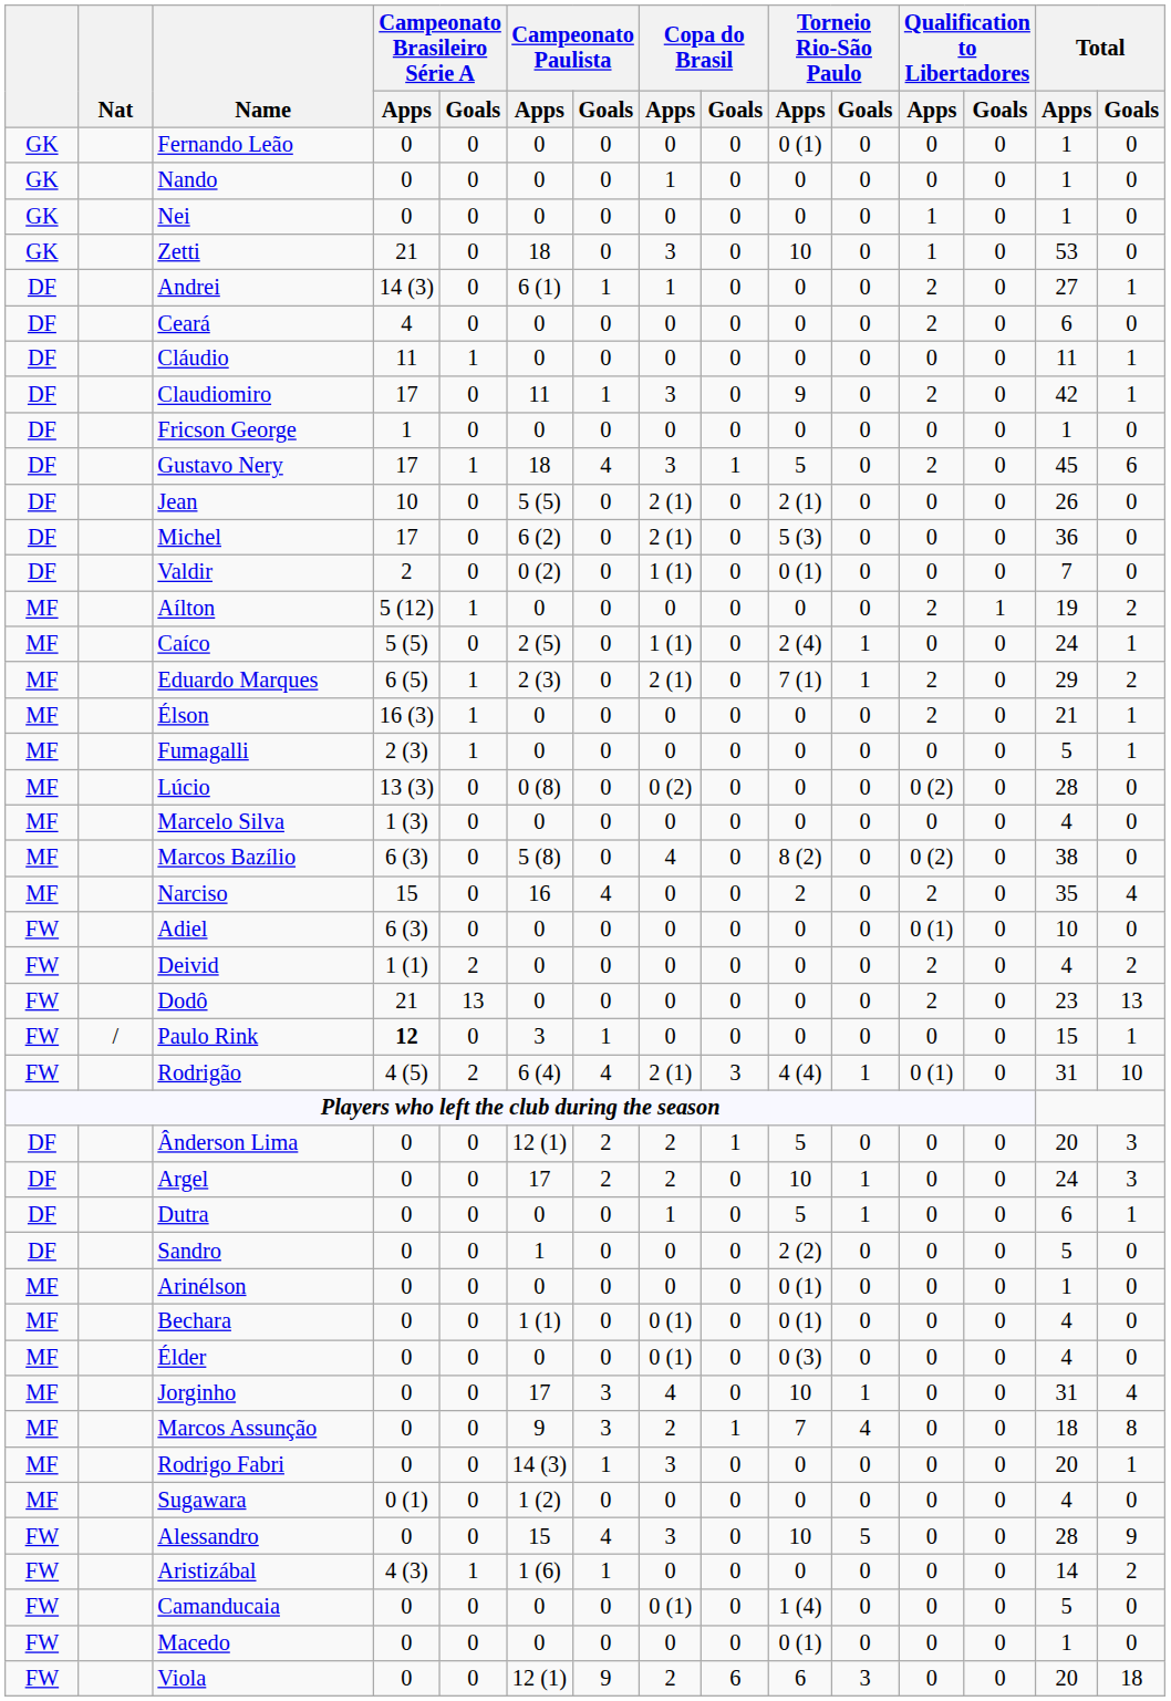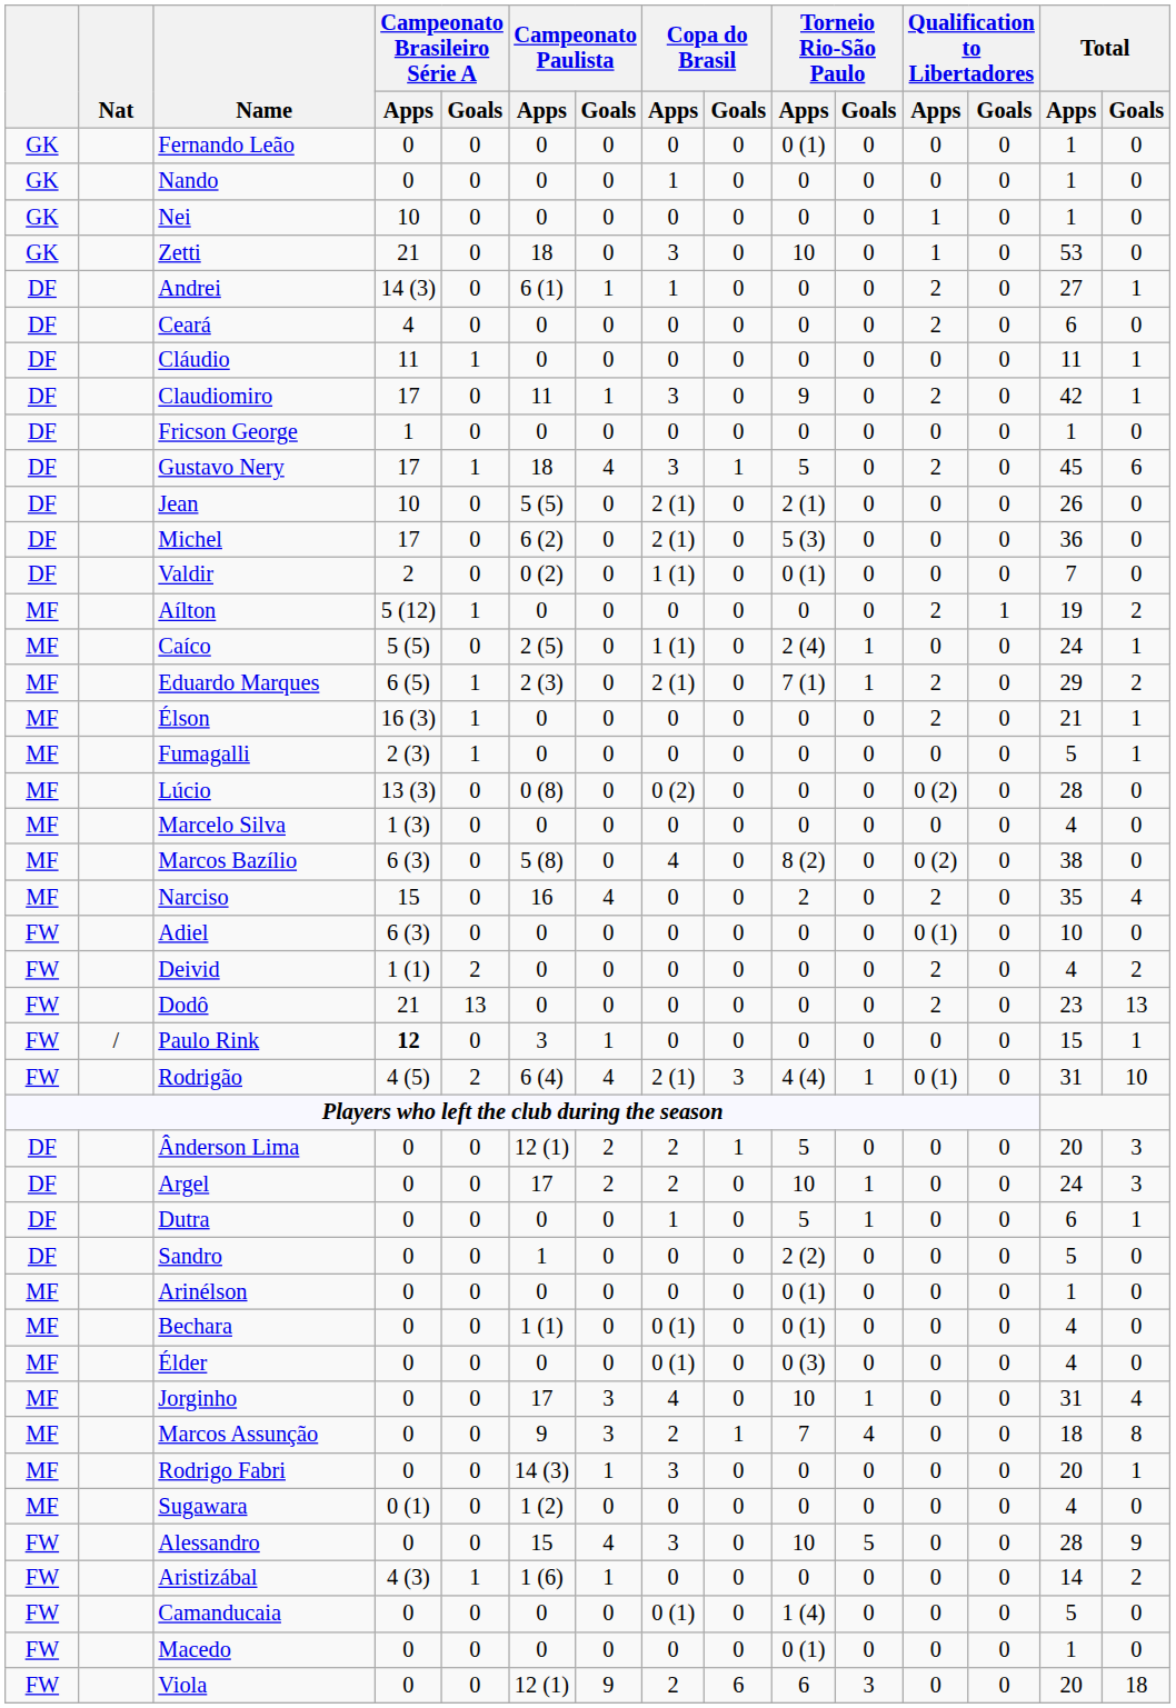 <table class="wikitable sortable" style="text-align:center;">
 <tr>
 <th rowspan="2" width="45" valign="bottom"></th>
 <th rowspan="2" width="45" valign="bottom">Nat</th>
 <th rowspan="2" width="150" valign="bottom">Name</th>
 <th colspan="2" width="85"><a href='#'>Campeonato Brasileiro Série A</a></th>
 <th colspan="2" width="85"><a href='#'>Campeonato Paulista</a></th>
 <th colspan="2" width="85"><a href='#'>Copa do Brasil</a></th>
 <th colspan="2" width="85"><a href='#'>Torneio Rio-São Paulo</a></th>
 <th colspan="2" width="85"><a href='#'>Qualification to Libertadores</a></th>
 <th colspan="2" width="85">Total</th>
 </tr>
 <tr>
 <th>Apps</th>
 <th>Goals</th>
 <th>Apps</th>
 <th>Goals</th>
 <th>Apps</th>
 <th>Goals</th>
 <th>Apps</th>
 <th>Goals</th>
 <th>Apps</th>
 <th>Goals</th>
 <th>Apps</th>
 <th>Goals</th>
 </tr>
 <tr>
 <td><a href='#'>GK</a></td>
 <td></td>
 <td align=left><a href='#'>Fernando Leão</a></td>
 <td>0</td>
 <td>0</td>
 <td>0</td>
 <td>0</td>
 <td>0</td>
 <td>0</td>
 <td>0 (1)</td>
 <td>0</td>
 <td>0</td>
 <td>0</td>
 <td>1</td>
 <td>0</td>
 </tr>
 <tr>
 <td><a href='#'>GK</a></td>
 <td></td>
 <td align=left><a href='#'>Nando</a></td>
 <td>0</td>
 <td>0</td>
 <td>0</td>
 <td>0</td>
 <td>1</td>
 <td>0</td>
 <td>0</td>
 <td>0</td>
 <td>0</td>
 <td>0</td>
 <td>1</td>
 <td>0</td>
 </tr>
 <tr>
 <td><a href='#'>GK</a></td>
 <td></td>
 <td align=left><a href='#'>Nei</a></td>
-<td>0</td>
+<td>10</td>
 <td>0</td>
 <td>0</td>
 <td>0</td>
 <td>0</td>
 <td>0</td>
 <td>0</td>
 <td>0</td>
 <td>1</td>
 <td>0</td>
 <td>1</td>
 <td>0</td>
 </tr>
 <tr>
 <td><a href='#'>GK</a></td>
 <td></td>
 <td align=left><a href='#'>Zetti</a></td>
 <td>21</td>
 <td>0</td>
 <td>18</td>
 <td>0</td>
 <td>3</td>
 <td>0</td>
 <td>10</td>
 <td>0</td>
 <td>1</td>
 <td>0</td>
 <td>53</td>
 <td>0</td>
 </tr>
 <tr>
 <td><a href='#'>DF</a></td>
 <td></td>
 <td align=left><a href='#'>Andrei</a></td>
 <td>14 (3)</td>
 <td>0</td>
 <td>6 (1)</td>
 <td>1</td>
 <td>1</td>
 <td>0</td>
 <td>0</td>
 <td>0</td>
 <td>2</td>
 <td>0</td>
 <td>27</td>
 <td>1</td>
 </tr>
 <tr>
 <td><a href='#'>DF</a></td>
 <td></td>
 <td align=left><a href='#'>Ceará</a></td>
 <td>4</td>
 <td>0</td>
 <td>0</td>
 <td>0</td>
 <td>0</td>
 <td>0</td>
 <td>0</td>
 <td>0</td>
 <td>2</td>
 <td>0</td>
 <td>6</td>
 <td>0</td>
 </tr>
 <tr>
 <td><a href='#'>DF</a></td>
 <td></td>
 <td align=left><a href='#'>Cláudio</a></td>
 <td>11</td>
 <td>1</td>
 <td>0</td>
 <td>0</td>
 <td>0</td>
 <td>0</td>
 <td>0</td>
 <td>0</td>
 <td>0</td>
 <td>0</td>
 <td>11</td>
 <td>1</td>
 </tr>
 <tr>
 <td><a href='#'>DF</a></td>
 <td></td>
 <td align=left><a href='#'>Claudiomiro</a></td>
 <td>17</td>
 <td>0</td>
 <td>11</td>
 <td>1</td>
 <td>3</td>
 <td>0</td>
 <td>9</td>
 <td>0</td>
 <td>2</td>
 <td>0</td>
 <td>42</td>
 <td>1</td>
 </tr>
 <tr>
 <td><a href='#'>DF</a></td>
 <td></td>
 <td align=left><a href='#'>Fricson George</a></td>
 <td>1</td>
 <td>0</td>
 <td>0</td>
 <td>0</td>
 <td>0</td>
 <td>0</td>
 <td>0</td>
 <td>0</td>
 <td>0</td>
 <td>0</td>
 <td>1</td>
 <td>0</td>
 </tr>
 <tr>
 <td><a href='#'>DF</a></td>
 <td></td>
 <td align=left><a href='#'>Gustavo Nery</a></td>
 <td>17</td>
 <td>1</td>
 <td>18</td>
 <td>4</td>
 <td>3</td>
 <td>1</td>
 <td>5</td>
 <td>0</td>
 <td>2</td>
 <td>0</td>
 <td>45</td>
 <td>6</td>
 </tr>
 <tr>
 <td><a href='#'>DF</a></td>
 <td></td>
 <td align=left><a href='#'>Jean</a></td>
 <td>10</td>
 <td>0</td>
 <td>5 (5)</td>
 <td>0</td>
 <td>2 (1)</td>
 <td>0</td>
 <td>2 (1)</td>
 <td>0</td>
 <td>0</td>
 <td>0</td>
 <td>26</td>
 <td>0</td>
 </tr>
 <tr>
 <td><a href='#'>DF</a></td>
 <td></td>
 <td align=left><a href='#'>Michel</a></td>
 <td>17</td>
 <td>0</td>
 <td>6 (2)</td>
 <td>0</td>
 <td>2 (1)</td>
 <td>0</td>
 <td>5 (3)</td>
 <td>0</td>
 <td>0</td>
 <td>0</td>
 <td>36</td>
 <td>0</td>
 </tr>
 <tr>
 <td><a href='#'>DF</a></td>
 <td></td>
 <td align=left><a href='#'>Valdir</a></td>
 <td>2</td>
 <td>0</td>
 <td>0 (2)</td>
 <td>0</td>
 <td>1 (1)</td>
 <td>0</td>
 <td>0 (1)</td>
 <td>0</td>
 <td>0</td>
 <td>0</td>
 <td>7</td>
 <td>0</td>
 </tr>
 <tr>
 <td><a href='#'>MF</a></td>
 <td></td>
 <td align=left><a href='#'>Aílton</a></td>
 <td>5 (12)</td>
 <td>1</td>
 <td>0</td>
 <td>0</td>
 <td>0</td>
 <td>0</td>
 <td>0</td>
 <td>0</td>
 <td>2</td>
 <td>1</td>
 <td>19</td>
 <td>2</td>
 </tr>
 <tr>
 <td><a href='#'>MF</a></td>
 <td></td>
 <td align=left><a href='#'>Caíco</a></td>
 <td>5 (5)</td>
 <td>0</td>
 <td>2 (5)</td>
 <td>0</td>
 <td>1 (1)</td>
 <td>0</td>
 <td>2 (4)</td>
 <td>1</td>
 <td>0</td>
 <td>0</td>
 <td>24</td>
 <td>1</td>
 </tr>
 <tr>
 <td><a href='#'>MF</a></td>
 <td></td>
 <td align=left><a href='#'>Eduardo Marques</a></td>
 <td>6 (5)</td>
 <td>1</td>
 <td>2 (3)</td>
 <td>0</td>
 <td>2 (1)</td>
 <td>0</td>
 <td>7 (1)</td>
 <td>1</td>
 <td>2</td>
 <td>0</td>
 <td>29</td>
 <td>2</td>
 </tr>
 <tr>
 <td><a href='#'>MF</a></td>
 <td></td>
 <td align=left><a href='#'>Élson</a></td>
 <td>16 (3)</td>
 <td>1</td>
 <td>0</td>
 <td>0</td>
 <td>0</td>
 <td>0</td>
 <td>0</td>
 <td>0</td>
 <td>2</td>
 <td>0</td>
 <td>21</td>
 <td>1</td>
 </tr>
 <tr>
 <td><a href='#'>MF</a></td>
 <td></td>
 <td align=left><a href='#'>Fumagalli</a></td>
 <td>2 (3)</td>
 <td>1</td>
 <td>0</td>
 <td>0</td>
 <td>0</td>
 <td>0</td>
 <td>0</td>
 <td>0</td>
 <td>0</td>
 <td>0</td>
 <td>5</td>
 <td>1</td>
 </tr>
 <tr>
 <td><a href='#'>MF</a></td>
 <td></td>
 <td align=left><a href='#'>Lúcio</a></td>
 <td>13 (3)</td>
 <td>0</td>
 <td>0 (8)</td>
 <td>0</td>
 <td>0 (2)</td>
 <td>0</td>
 <td>0</td>
 <td>0</td>
 <td>0 (2)</td>
 <td>0</td>
 <td>28</td>
 <td>0</td>
 </tr>
 <tr>
 <td><a href='#'>MF</a></td>
 <td></td>
 <td align=left><a href='#'>Marcelo Silva</a></td>
 <td>1 (3)</td>
 <td>0</td>
 <td>0</td>
 <td>0</td>
 <td>0</td>
 <td>0</td>
 <td>0</td>
 <td>0</td>
 <td>0</td>
 <td>0</td>
 <td>4</td>
 <td>0</td>
 </tr>
 <tr>
 <td><a href='#'>MF</a></td>
 <td></td>
 <td align=left><a href='#'>Marcos Bazílio</a></td>
 <td>6 (3)</td>
 <td>0</td>
 <td>5 (8)</td>
 <td>0</td>
 <td>4</td>
 <td>0</td>
 <td>8 (2)</td>
 <td>0</td>
 <td>0 (2)</td>
 <td>0</td>
 <td>38</td>
 <td>0</td>
 </tr>
 <tr>
 <td><a href='#'>MF</a></td>
 <td></td>
 <td align=left><a href='#'>Narciso</a></td>
 <td>15</td>
 <td>0</td>
 <td>16</td>
 <td>4</td>
 <td>0</td>
 <td>0</td>
 <td>2</td>
 <td>0</td>
 <td>2</td>
 <td>0</td>
 <td>35</td>
 <td>4</td>
 </tr>
 <tr>
 <td><a href='#'>FW</a></td>
 <td></td>
 <td align=left><a href='#'>Adiel</a></td>
 <td>6 (3)</td>
 <td>0</td>
 <td>0</td>
 <td>0</td>
 <td>0</td>
 <td>0</td>
 <td>0</td>
 <td>0</td>
 <td>0 (1)</td>
 <td>0</td>
 <td>10</td>
 <td>0</td>
 </tr>
 <tr>
 <td><a href='#'>FW</a></td>
 <td></td>
 <td align=left><a href='#'>Deivid</a></td>
 <td>1 (1)</td>
 <td>2</td>
 <td>0</td>
 <td>0</td>
 <td>0</td>
 <td>0</td>
 <td>0</td>
 <td>0</td>
 <td>2</td>
 <td>0</td>
 <td>4</td>
 <td>2</td>
 </tr>
 <tr>
 <td><a href='#'>FW</a></td>
 <td></td>
 <td align=left><a href='#'>Dodô</a></td>
 <td>21</td>
 <td>13</td>
 <td>0</td>
 <td>0</td>
 <td>0</td>
 <td>0</td>
 <td>0</td>
 <td>0</td>
 <td>2</td>
 <td>0</td>
 <td>23</td>
 <td>13</td>
 </tr>
 <tr>
 <td><a href='#'>FW</a></td>
 <td>/</td>
 <td align=left><a href='#'>Paulo Rink</a></td>
 <td><strong>12</strong></td>
 <td>0</td>
 <td>3</td>
 <td>1</td>
 <td>0</td>
 <td>0</td>
 <td>0</td>
 <td>0</td>
 <td>0</td>
 <td>0</td>
 <td>15</td>
 <td>1</td>
 </tr>
 <tr>
 <td><a href='#'>FW</a></td>
 <td></td>
 <td align=left><a href='#'>Rodrigão</a></td>
 <td>4 (5)</td>
 <td>2</td>
 <td>6 (4)</td>
 <td>4</td>
 <td>2 (1)</td>
 <td>3</td>
 <td>4 (4)</td>
 <td>1</td>
 <td>0 (1)</td>
 <td>0</td>
 <td>31</td>
 <td>10</td>
 </tr>
 <tr>
 <th colspan=13 style="background: #F8F8FF" align=center><em>Players who left the club during the season</em></th>
 </tr>
 <tr>
 <td><a href='#'>DF</a></td>
 <td></td>
 <td align=left><a href='#'>Ânderson Lima</a></td>
 <td>0</td>
 <td>0</td>
 <td>12 (1)</td>
 <td>2</td>
 <td>2</td>
 <td>1</td>
 <td>5</td>
 <td>0</td>
 <td>0</td>
 <td>0</td>
 <td>20</td>
 <td>3</td>
 </tr>
 <tr>
 <td><a href='#'>DF</a></td>
 <td></td>
 <td align=left><a href='#'>Argel</a></td>
 <td>0</td>
 <td>0</td>
 <td>17</td>
 <td>2</td>
 <td>2</td>
 <td>0</td>
 <td>10</td>
 <td>1</td>
 <td>0</td>
 <td>0</td>
 <td>24</td>
 <td>3</td>
 </tr>
 <tr>
 <td><a href='#'>DF</a></td>
 <td></td>
 <td align=left><a href='#'>Dutra</a></td>
 <td>0</td>
 <td>0</td>
 <td>0</td>
 <td>0</td>
 <td>1</td>
 <td>0</td>
 <td>5</td>
 <td>1</td>
 <td>0</td>
 <td>0</td>
 <td>6</td>
 <td>1</td>
 </tr>
 <tr>
 <td><a href='#'>DF</a></td>
 <td></td>
 <td align=left><a href='#'>Sandro</a></td>
 <td>0</td>
 <td>0</td>
 <td>1</td>
 <td>0</td>
 <td>0</td>
 <td>0</td>
 <td>2 (2)</td>
 <td>0</td>
 <td>0</td>
 <td>0</td>
 <td>5</td>
 <td>0</td>
 </tr>
 <tr>
 <td><a href='#'>MF</a></td>
 <td></td>
 <td align=left><a href='#'>Arinélson</a></td>
 <td>0</td>
 <td>0</td>
 <td>0</td>
 <td>0</td>
 <td>0</td>
 <td>0</td>
 <td>0 (1)</td>
 <td>0</td>
 <td>0</td>
 <td>0</td>
 <td>1</td>
 <td>0</td>
 </tr>
 <tr>
 <td><a href='#'>MF</a></td>
 <td></td>
 <td align=left><a href='#'>Bechara</a></td>
 <td>0</td>
 <td>0</td>
 <td>1 (1)</td>
 <td>0</td>
 <td>0 (1)</td>
 <td>0</td>
 <td>0 (1)</td>
 <td>0</td>
 <td>0</td>
 <td>0</td>
 <td>4</td>
 <td>0</td>
 </tr>
 <tr>
 <td><a href='#'>MF</a></td>
 <td></td>
 <td align=left><a href='#'>Élder</a></td>
 <td>0</td>
 <td>0</td>
 <td>0</td>
 <td>0</td>
 <td>0 (1)</td>
 <td>0</td>
 <td>0 (3)</td>
 <td>0</td>
 <td>0</td>
 <td>0</td>
 <td>4</td>
 <td>0</td>
 </tr>
 <tr>
 <td><a href='#'>MF</a></td>
 <td></td>
 <td align=left><a href='#'>Jorginho</a></td>
 <td>0</td>
 <td>0</td>
 <td>17</td>
 <td>3</td>
 <td>4</td>
 <td>0</td>
 <td>10</td>
 <td>1</td>
 <td>0</td>
 <td>0</td>
 <td>31</td>
 <td>4</td>
 </tr>
 <tr>
 <td><a href='#'>MF</a></td>
 <td></td>
 <td align=left><a href='#'>Marcos Assunção</a></td>
 <td>0</td>
 <td>0</td>
 <td>9</td>
 <td>3</td>
 <td>2</td>
 <td>1</td>
 <td>7</td>
 <td>4</td>
 <td>0</td>
 <td>0</td>
 <td>18</td>
 <td>8</td>
 </tr>
 <tr>
 <td><a href='#'>MF</a></td>
 <td></td>
 <td align=left><a href='#'>Rodrigo Fabri</a></td>
 <td>0</td>
 <td>0</td>
 <td>14 (3)</td>
 <td>1</td>
 <td>3</td>
 <td>0</td>
 <td>0</td>
 <td>0</td>
 <td>0</td>
 <td>0</td>
 <td>20</td>
 <td>1</td>
 </tr>
 <tr>
 <td><a href='#'>MF</a></td>
 <td></td>
 <td align=left><a href='#'>Sugawara</a></td>
 <td>0 (1)</td>
 <td>0</td>
 <td>1 (2)</td>
 <td>0</td>
 <td>0</td>
 <td>0</td>
 <td>0</td>
 <td>0</td>
 <td>0</td>
 <td>0</td>
 <td>4</td>
 <td>0</td>
 </tr>
 <tr>
 <td><a href='#'>FW</a></td>
 <td></td>
 <td align=left><a href='#'>Alessandro</a></td>
 <td>0</td>
 <td>0</td>
 <td>15</td>
 <td>4</td>
 <td>3</td>
 <td>0</td>
 <td>10</td>
 <td>5</td>
 <td>0</td>
 <td>0</td>
 <td>28</td>
 <td>9</td>
 </tr>
 <tr>
 <td><a href='#'>FW</a></td>
 <td></td>
 <td align=left><a href='#'>Aristizábal</a></td>
 <td>4 (3)</td>
 <td>1</td>
 <td>1 (6)</td>
 <td>1</td>
 <td>0</td>
 <td>0</td>
 <td>0</td>
 <td>0</td>
 <td>0</td>
 <td>0</td>
 <td>14</td>
 <td>2</td>
 </tr>
 <tr>
 <td><a href='#'>FW</a></td>
 <td></td>
 <td align=left><a href='#'>Camanducaia</a></td>
 <td>0</td>
 <td>0</td>
 <td>0</td>
 <td>0</td>
 <td>0 (1)</td>
 <td>0</td>
 <td>1 (4)</td>
 <td>0</td>
 <td>0</td>
 <td>0</td>
 <td>5</td>
 <td>0</td>
 </tr>
 <tr>
 <td><a href='#'>FW</a></td>
 <td></td>
 <td align=left><a href='#'>Macedo</a></td>
 <td>0</td>
 <td>0</td>
 <td>0</td>
 <td>0</td>
 <td>0</td>
 <td>0</td>
 <td>0 (1)</td>
 <td>0</td>
 <td>0</td>
 <td>0</td>
 <td>1</td>
 <td>0</td>
 </tr>
 <tr>
 <td><a href='#'>FW</a></td>
 <td></td>
 <td align=left><a href='#'>Viola</a></td>
 <td>0</td>
 <td>0</td>
 <td>12 (1)</td>
 <td>9</td>
 <td>2</td>
 <td>6</td>
 <td>6</td>
 <td>3</td>
 <td>0</td>
 <td>0</td>
 <td>20</td>
 <td>18</td>
 </tr>
 <tr>
 </tr>
 </table>
